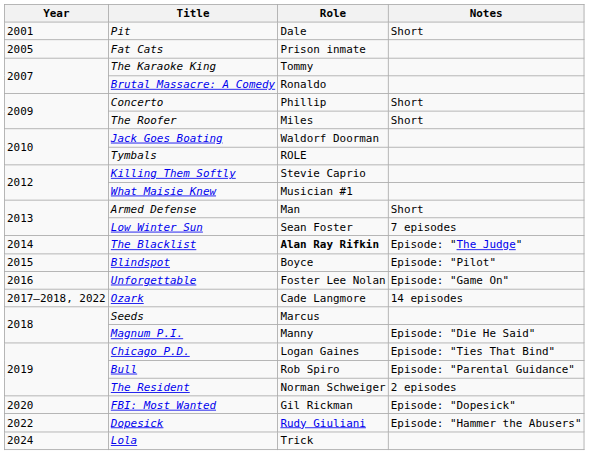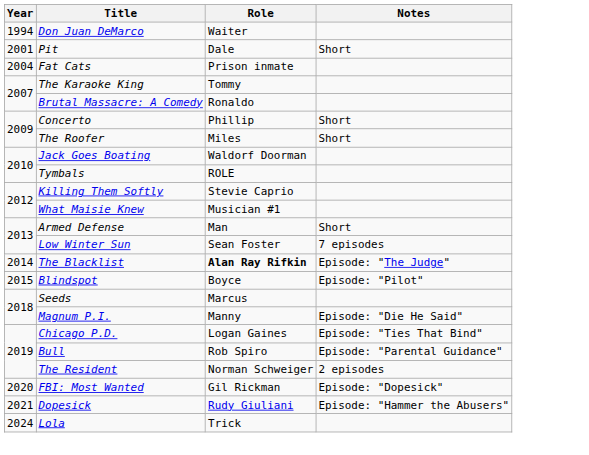 <table class="wikitable">
 <tr>
 <th>Year</th>
 <th>Title</th>
 <th>Role</th>
 <th class="unsortable">Notes</th>
 </tr>
 <tr>
+<td>1994</td>
+<td><em><a href='#'>Don Juan DeMarco</a></em></td>
+<td>Waiter</td>
+<td></td>
+</tr>
+<tr>
 <td>2001</td>
 <td><em>Pit</em></td>
 <td>Dale</td>
 <td>Short</td>
 </tr>
 <tr>
-<td>2005</td>
+<td>2004</td>
 <td><em>Fat Cats</em></td>
 <td>Prison inmate</td>
 <td></td>
 </tr>
 <tr>
 <td rowspan=2>2007</td>
 <td><em>The Karaoke King</em></td>
 <td>Tommy</td>
 <td></td>
 </tr>
 <tr>
 <td><em><a href='#'>Brutal Massacre: A Comedy</a></em></td>
 <td>Ronaldo</td>
 <td></td>
 </tr>
 <tr>
 <td rowspan=2>2009</td>
 <td><em>Concerto</em></td>
 <td>Phillip</td>
 <td>Short</td>
 </tr>
 <tr>
 <td><em>The Roofer</em></td>
 <td>Miles</td>
 <td>Short</td>
 </tr>
 <tr>
 <td rowspan=2>2010</td>
 <td><em><a href='#'>Jack Goes Boating</a></em></td>
 <td>Waldorf Doorman</td>
 <td></td>
 </tr>
 <tr>
 <td><em>Tymbals</em></td>
 <td>ROLE</td>
 <td></td>
 </tr>
 <tr>
 <td rowspan=2>2012</td>
 <td><em><a href='#'>Killing Them Softly</a></em></td>
 <td>Stevie Caprio</td>
 <td></td>
 </tr>
 <tr>
 <td><em><a href='#'>What Maisie Knew</a></em></td>
 <td>Musician #1</td>
 <td></td>
 </tr>
 <tr>
 <td rowspan=2>2013</td>
 <td><em>Armed Defense</em></td>
 <td>Man</td>
 <td>Short</td>
 </tr>
 <tr>
 <td><em><a href='#'>Low Winter Sun</a></em></td>
 <td>Sean Foster</td>
 <td>7 episodes</td>
 </tr>
 <tr>
 <td>2014</td>
 <td><em><a href='#'>The Blacklist</a></em></td>
 <td><strong>Alan Ray Rifkin</strong></td>
 <td>Episode: "<a href='#'>The Judge</a>"</td>
 </tr>
 <tr>
 <td>2015</td>
 <td><em><a href='#'>Blindspot</a></em></td>
 <td>Boyce</td>
 <td>Episode: "Pilot"</td>
 </tr>
 <tr>
-<td>2016</td>
-<td><em><a href='#'>Unforgettable</a></em></td>
-<td>Foster Lee Nolan</td>
-<td>Episode: "Game On"</td>
-</tr>
-<tr>
-<td>2017–2018, 2022</td>
-<td><em><a href='#'>Ozark</a></em></td>
-<td>Cade Langmore</td>
-<td>14 episodes</td>
-</tr>
-<tr>
 <td rowspan=2>2018</td>
 <td><em>Seeds</em></td>
 <td>Marcus</td>
 <td></td>
 </tr>
 <tr>
 <td><em><a href='#'>Magnum P.I.</a></em></td>
 <td>Manny</td>
 <td>Episode: "Die He Said"</td>
 </tr>
 <tr>
 <td rowspan=3>2019</td>
 <td><em><a href='#'>Chicago P.D.</a></em></td>
 <td>Logan Gaines</td>
 <td>Episode: "Ties That Bind"</td>
 </tr>
 <tr>
 <td><em><a href='#'>Bull</a></em></td>
 <td>Rob Spiro</td>
 <td>Episode: "Parental Guidance"</td>
 </tr>
 <tr>
 <td><em><a href='#'>The Resident</a></em></td>
 <td>Norman Schweiger</td>
 <td>2 episodes</td>
 </tr>
 <tr>
 <td>2020</td>
 <td><em><a href='#'>FBI: Most Wanted</a></em></td>
 <td>Gil Rickman</td>
 <td>Episode: "Dopesick"</td>
 </tr>
 <tr>
-<td>2022</td>
+<td>2021</td>
 <td><em><a href='#'>Dopesick</a></em></td>
 <td><a href='#'>Rudy Giuliani</a></td>
 <td>Episode: "Hammer the Abusers"</td>
 </tr>
 <tr>
 <td>2024</td>
 <td><em><a href='#'>Lola</a></em></td>
 <td>Trick</td>
 <td></td>
 </tr>
 </table>
